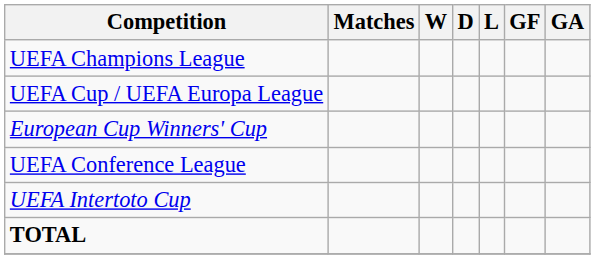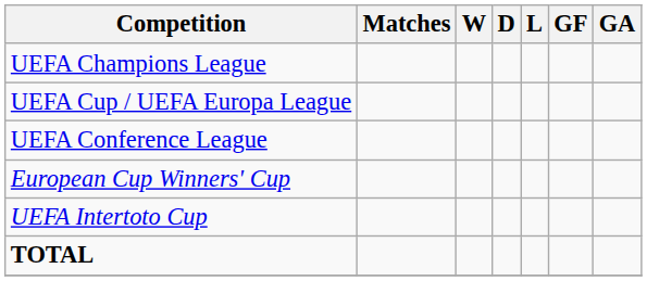 <table class="wikitable">
 <tr>
 <th>Competition</th>
 <th>Matches</th>
 <th>W</th>
 <th>D</th>
 <th>L</th>
 <th>GF</th>
 <th>GA</th>
 </tr>
 <tr>
 <td><a href='#'>UEFA Champions League</a></td>
 <td></td>
 <td></td>
 <td></td>
 <td></td>
 <td></td>
 <td></td>
 </tr>
 <tr>
 <td><a href='#'>UEFA Cup / UEFA Europa League</a></td>
 <td></td>
 <td></td>
 <td></td>
 <td></td>
 <td></td>
 <td></td>
 </tr>
 <tr>
-<td><em><a href='#'>European Cup Winners' Cup</a></em></td>
+<td><a href='#'>UEFA Conference League</a></td>
 <td></td>
 <td></td>
 <td></td>
 <td></td>
 <td></td>
 <td></td>
 </tr>
 <tr>
-<td><a href='#'>UEFA Conference League</a></td>
+<td><em><a href='#'>European Cup Winners' Cup</a></em></td>
 <td></td>
 <td></td>
 <td></td>
 <td></td>
 <td></td>
 <td></td>
 </tr>
 <tr>
 <td><em><a href='#'>UEFA Intertoto Cup</a></em></td>
 <td></td>
 <td></td>
 <td></td>
 <td></td>
 <td></td>
 <td></td>
 </tr>
 <tr>
 <td><strong>TOTAL</strong></td>
 <td></td>
 <td></td>
 <td></td>
 <td></td>
 <td></td>
 <td></td>
 </tr>
 <tr>
 </tr>
 </table>
